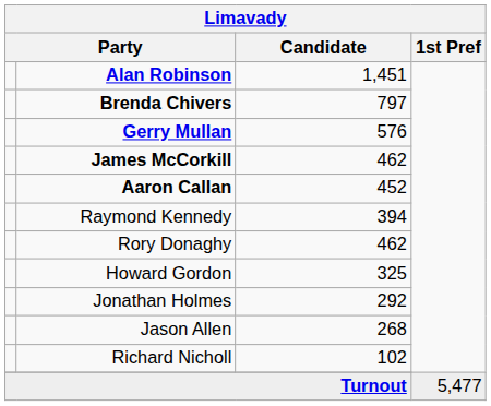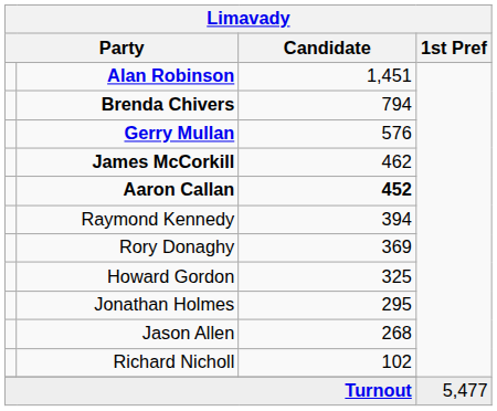 <table class="wikitable">
 <tr>
 <th colspan="4" align="center"><a href='#'>Limavady</a></th>
 </tr>
 <tr>
 <th colspan="2" align="center" width=200>Party</th>
 <th width=150>Candidate</th>
 <th width=60>1st Pref</th>
 </tr>
 <tr>
 <td></td>
 <td align="right"><strong><a href='#'>Alan Robinson</a></strong></td>
 <td align="right">1,451</td>
 </tr>
 <tr>
 <td></td>
 <td align="right"><strong>Brenda Chivers</strong></td>
-<td align="right">797</td>
+<td align="right">794</td>
 </tr>
 <tr>
 <td></td>
 <td align="right"><strong><a href='#'>Gerry Mullan</a></strong></td>
 <td align="right">576</td>
 </tr>
 <tr>
 <td></td>
 <td align="right"><strong>James McCorkill</strong></td>
 <td align="right">462</td>
 </tr>
 <tr>
 <td></td>
 <td align="right"><strong>Aaron Callan</strong></td>
-<td align="right">452</td>
+<td align="right"><strong>452</strong></td>
 </tr>
 <tr>
 <td></td>
 <td align="right">Raymond Kennedy</td>
 <td align="right">394</td>
 </tr>
 <tr>
 <td></td>
 <td align="right">Rory Donaghy</td>
-<td align="right">462</td>
+<td align="right">369</td>
 </tr>
 <tr>
 <td></td>
 <td align="right">Howard Gordon</td>
 <td align="right">325</td>
 </tr>
 <tr>
 <td></td>
 <td align="right">Jonathan Holmes</td>
-<td align="right">292</td>
+<td align="right">295</td>
 </tr>
 <tr>
 <td></td>
 <td align="right">Jason Allen</td>
 <td align="right">268</td>
 </tr>
 <tr>
 <td></td>
 <td align="right">Richard Nicholl</td>
 <td align="right">102</td>
 </tr>
 <tr>
 </tr>
 <tr bgcolor="EEEEEE">
 <td colspan=3 align="right"><strong><a href='#'>Turnout</a></strong></td>
 <td align="right">5,477</td>
 </tr>
 </table>
